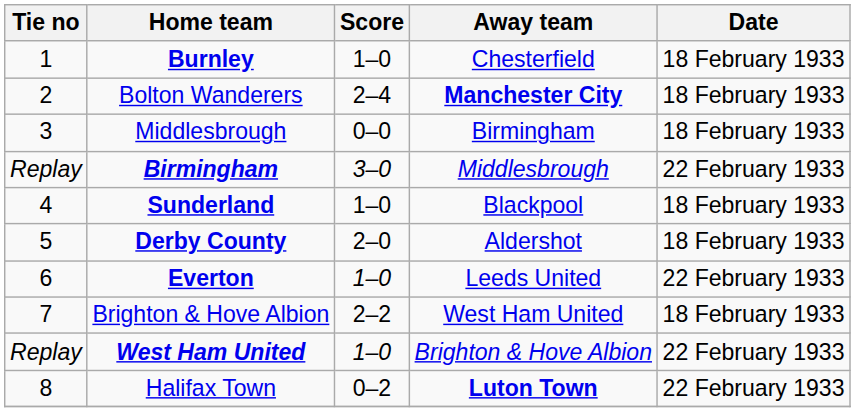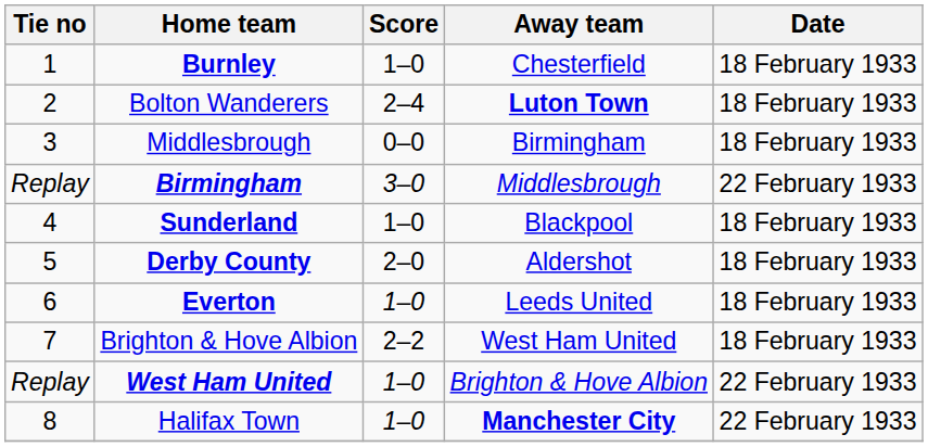 <table class="wikitable" style="text-align: center">
 <tr>
 <th>Tie no</th>
 <th>Home team</th>
 <th>Score</th>
 <th>Away team</th>
 <th>Date</th>
 </tr>
 <tr>
 <td>1</td>
 <td><strong><a href='#'>Burnley</a></strong></td>
 <td>1–0</td>
 <td><a href='#'>Chesterfield</a></td>
 <td>18 February 1933</td>
 </tr>
 <tr>
 <td>2</td>
 <td><a href='#'>Bolton Wanderers</a></td>
 <td>2–4</td>
-<td><strong><a href='#'>Manchester City</a></strong></td>
+<td><strong><a href='#'>Luton Town</a></strong></td>
 <td>18 February 1933</td>
 </tr>
 <tr>
 <td>3</td>
 <td><a href='#'>Middlesbrough</a></td>
 <td>0–0</td>
 <td><a href='#'>Birmingham</a></td>
 <td>18 February 1933</td>
 </tr>
 <tr>
 <td><em>Replay</em></td>
 <td><strong><em><a href='#'>Birmingham</a></em></strong></td>
 <td><em>3–0</em></td>
 <td><em><a href='#'>Middlesbrough</a></em></td>
 <td>22 February 1933</td>
 </tr>
 <tr>
 <td>4</td>
 <td><strong><a href='#'>Sunderland</a></strong></td>
 <td>1–0</td>
 <td><a href='#'>Blackpool</a></td>
 <td>18 February 1933</td>
 </tr>
 <tr>
 <td>5</td>
 <td><strong><a href='#'>Derby County</a></strong></td>
 <td>2–0</td>
 <td><a href='#'>Aldershot</a></td>
 <td>18 February 1933</td>
 </tr>
 <tr>
 <td>6</td>
 <td><strong><a href='#'>Everton</a></strong></td>
 <td><em>1–0</em></td>
 <td><a href='#'>Leeds United</a></td>
-<td>22 February 1933</td>
+<td>18 February 1933</td>
 </tr>
 <tr>
 <td>7</td>
 <td><a href='#'>Brighton & Hove Albion</a></td>
 <td>2–2</td>
 <td><a href='#'>West Ham United</a></td>
 <td>18 February 1933</td>
 </tr>
 <tr>
 <td><em>Replay</em></td>
 <td><strong><em><a href='#'>West Ham United</a></em></strong></td>
 <td><em>1–0</em></td>
 <td><em><a href='#'>Brighton & Hove Albion</a></em></td>
 <td>22 February 1933</td>
 </tr>
 <tr>
 <td>8</td>
 <td><a href='#'>Halifax Town</a></td>
-<td>0–2</td>
-<td><strong><a href='#'>Luton Town</a></strong></td>
+<td><em>1–0</em></td>
+<td><strong><a href='#'>Manchester City</a></strong></td>
 <td>22 February 1933</td>
 </tr>
 <tr>
 </tr>
 </table>
